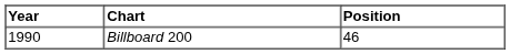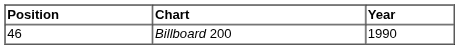 <table border=1 cellspacing=0 cellpadding=2 width="550px">
 <tr>
+<th align="left">Position</th>
+<th align="left">Chart</th>
 <th align="left">Year</th>
-<th align="left">Chart</th>
-<th align="left">Position</th>
 </tr>
 <tr>
+<td align="left">46</td>
+<td align="left"><em>Billboard</em> 200</td>
 <td align="left">1990</td>
-<td align="left"><em>Billboard</em> 200</td>
-<td align="left">46</td>
 </tr>
 </table>
